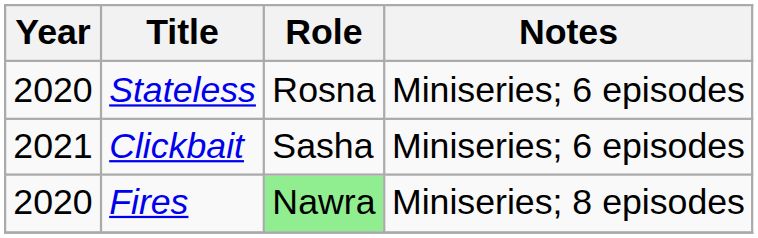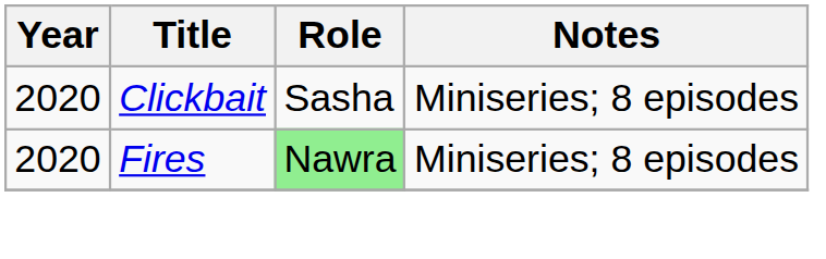 <table class="wikitable sortable">
 <tr>
 <th>Year</th>
 <th>Title</th>
 <th>Role</th>
 <th class="unsortable">Notes</th>
 </tr>
 <tr>
 <td>2020</td>
-<td><em><a href='#'>Stateless</a></em></td>
-<td>Rosna</td>
-<td>Miniseries; 6 episodes</td>
-</tr>
-<tr>
-<td>2021</td>
 <td><em><a href='#'>Clickbait</a></em></td>
 <td>Sasha</td>
-<td>Miniseries; 6 episodes</td>
+<td>Miniseries; 8 episodes</td>
 </tr>
 <tr>
 <td>2020</td>
 <td><em><a href='#'>Fires</a></em></td>
 <td style="background: lightgreen;">Nawra</td>
 <td>Miniseries; 8 episodes</td>
 </tr>
 <tr>
 </tr>
 </table>
